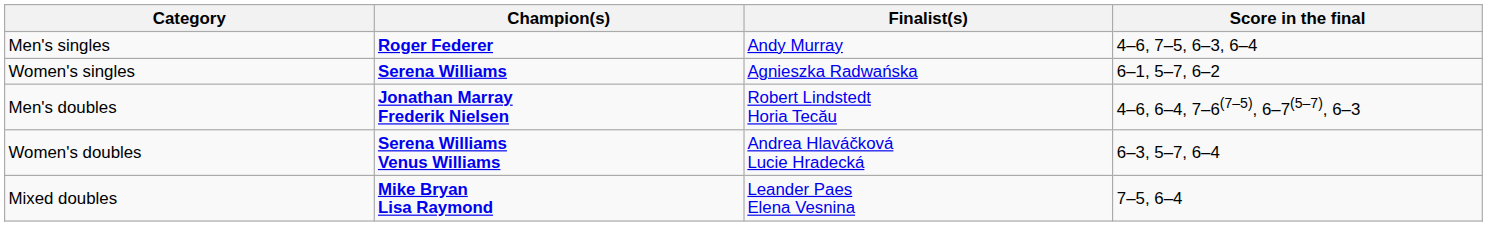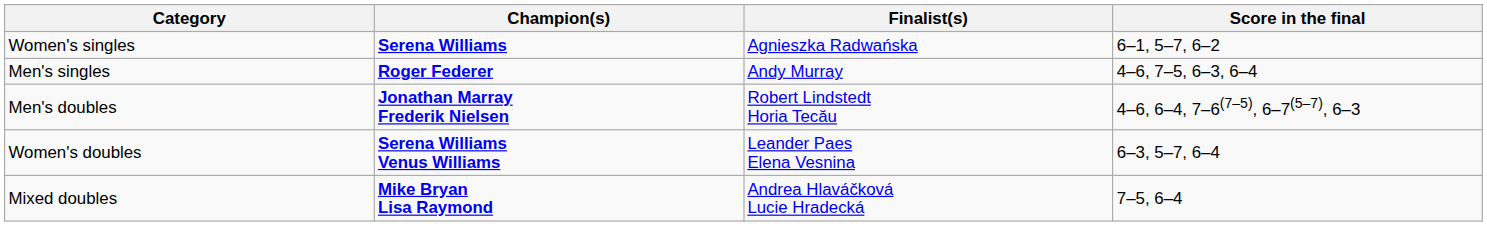 <table class="wikitable" style="font-size:90%;" width=100%>
 <tr>
 <th width=25%>Category</th>
 <th width=25%>Champion(s)</th>
 <th width=25%>Finalist(s)</th>
 <th width=25%>Score in the final</th>
 </tr>
 <tr>
+<td>Women's singles</td>
+<td> <strong><a href='#'>Serena Williams</a></strong></td>
+<td> <a href='#'>Agnieszka Radwańska</a></td>
+<td>6–1, 5–7, 6–2</td>
+</tr>
+<tr>
 <td>Men's singles</td>
 <td> <strong><a href='#'>Roger Federer</a></strong></td>
 <td> <a href='#'>Andy Murray</a></td>
 <td>4–6, 7–5, 6–3, 6–4</td>
-</tr>
-<tr>
-<td>Women's singles</td>
-<td> <strong><a href='#'>Serena Williams</a></strong></td>
-<td> <a href='#'>Agnieszka Radwańska</a></td>
-<td>6–1, 5–7, 6–2</td>
 </tr>
 <tr>
 <td>Men's doubles</td>
 <td> <strong><a href='#'>Jonathan Marray</a></strong> <br>  <strong><a href='#'>Frederik Nielsen</a></strong></td>
 <td> <a href='#'>Robert Lindstedt</a> <br>  <a href='#'>Horia Tecău</a></td>
 <td>4–6, 6–4, 7–6<sup>(7–5)</sup>, 6–7<sup>(5–7)</sup>, 6–3</td>
 </tr>
 <tr>
 <td>Women's doubles</td>
 <td> <strong><a href='#'>Serena Williams</a></strong>  <br>  <strong><a href='#'>Venus Williams</a></strong></td>
-<td> <a href='#'>Andrea Hlaváčková</a> <br>  <a href='#'>Lucie Hradecká</a></td>
+<td><a href='#'>Leander Paes</a> <br>  <a href='#'>Elena Vesnina</a></td>
 <td>6–3, 5–7, 6–4</td>
 </tr>
 <tr>
 <td>Mixed doubles</td>
 <td> <strong><a href='#'>Mike Bryan</a></strong> <br>  <strong><a href='#'>Lisa Raymond</a></strong></td>
-<td><a href='#'>Leander Paes</a> <br>  <a href='#'>Elena Vesnina</a></td>
+<td> <a href='#'>Andrea Hlaváčková</a> <br>  <a href='#'>Lucie Hradecká</a></td>
 <td>7–5, 6–4</td>
 </tr>
 </table>
